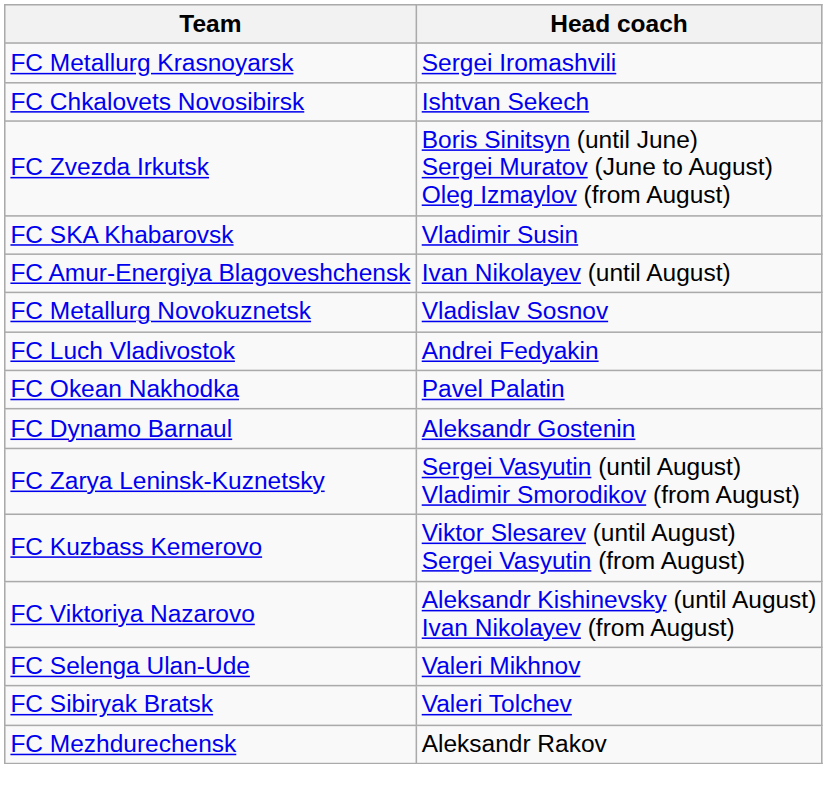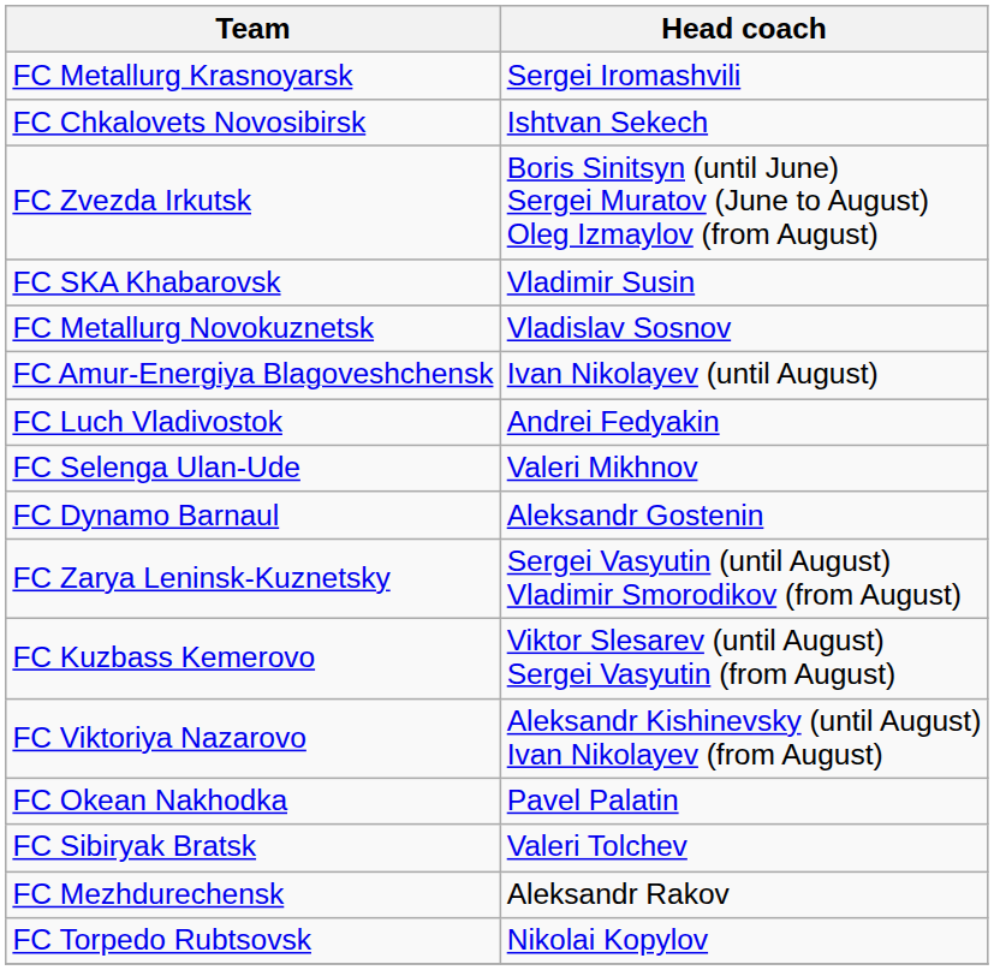 <table class="wikitable">
 <tr>
 <th>Team</th>
 <th>Head coach</th>
 </tr>
 <tr>
 <td><a href='#'>FC Metallurg Krasnoyarsk</a></td>
 <td><a href='#'>Sergei Iromashvili</a></td>
 </tr>
 <tr>
 <td><a href='#'>FC Chkalovets Novosibirsk</a></td>
 <td><a href='#'>Ishtvan Sekech</a></td>
 </tr>
 <tr>
 <td><a href='#'>FC Zvezda Irkutsk</a></td>
 <td><a href='#'>Boris Sinitsyn</a> (until June)<br><a href='#'>Sergei Muratov</a> (June to August)<br><a href='#'>Oleg Izmaylov</a> (from August)</td>
 </tr>
 <tr>
 <td><a href='#'>FC SKA Khabarovsk</a></td>
 <td><a href='#'>Vladimir Susin</a></td>
 </tr>
 <tr>
+<td><a href='#'>FC Metallurg Novokuznetsk</a></td>
+<td><a href='#'>Vladislav Sosnov</a></td>
+</tr>
+<tr>
 <td><a href='#'>FC Amur-Energiya Blagoveshchensk</a></td>
 <td><a href='#'>Ivan Nikolayev</a> (until August)</td>
-</tr>
-<tr>
-<td><a href='#'>FC Metallurg Novokuznetsk</a></td>
-<td><a href='#'>Vladislav Sosnov</a></td>
 </tr>
 <tr>
 <td><a href='#'>FC Luch Vladivostok</a></td>
 <td><a href='#'>Andrei Fedyakin</a></td>
 </tr>
 <tr>
-<td><a href='#'>FC Okean Nakhodka</a></td>
-<td><a href='#'>Pavel Palatin</a></td>
+<td><a href='#'>FC Selenga Ulan-Ude</a></td>
+<td><a href='#'>Valeri Mikhnov</a></td>
 </tr>
 <tr>
 <td><a href='#'>FC Dynamo Barnaul</a></td>
 <td><a href='#'>Aleksandr Gostenin</a></td>
 </tr>
 <tr>
 <td><a href='#'>FC Zarya Leninsk-Kuznetsky</a></td>
 <td><a href='#'>Sergei Vasyutin</a> (until August)<br><a href='#'>Vladimir Smorodikov</a> (from August)</td>
 </tr>
 <tr>
 <td><a href='#'>FC Kuzbass Kemerovo</a></td>
 <td><a href='#'>Viktor Slesarev</a> (until August)<br><a href='#'>Sergei Vasyutin</a> (from August)</td>
 </tr>
 <tr>
 <td><a href='#'>FC Viktoriya Nazarovo</a></td>
 <td><a href='#'>Aleksandr Kishinevsky</a> (until August)<br><a href='#'>Ivan Nikolayev</a> (from August)</td>
 </tr>
 <tr>
-<td><a href='#'>FC Selenga Ulan-Ude</a></td>
-<td><a href='#'>Valeri Mikhnov</a></td>
+<td><a href='#'>FC Okean Nakhodka</a></td>
+<td><a href='#'>Pavel Palatin</a></td>
 </tr>
 <tr>
 <td><a href='#'>FC Sibiryak Bratsk</a></td>
 <td><a href='#'>Valeri Tolchev</a></td>
 </tr>
 <tr>
 <td><a href='#'>FC Mezhdurechensk</a></td>
 <td>Aleksandr Rakov</td>
 </tr>
 <tr>
+<td><a href='#'>FC Torpedo Rubtsovsk</a></td>
+<td><a href='#'>Nikolai Kopylov</a></td>
+</tr>
+<tr>
 </tr>
 </table>
